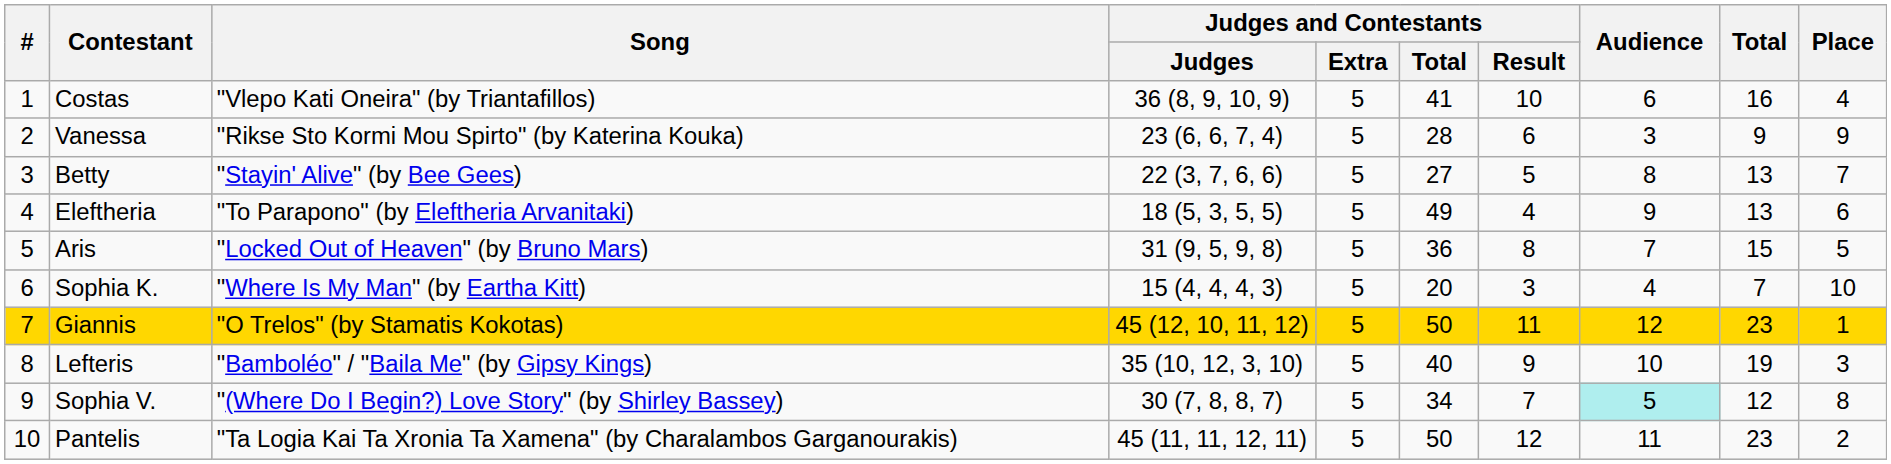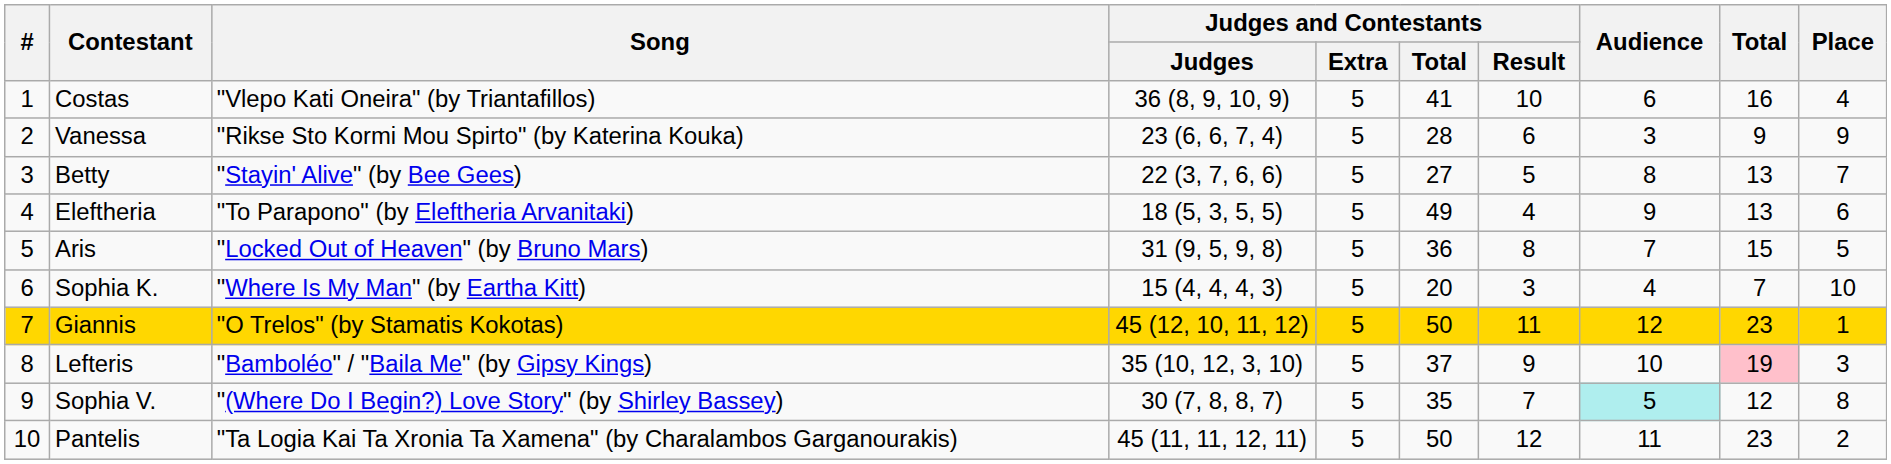 <table class="sortable wikitable" style="text-align:center;" width="100%">
 <tr>
 <th rowspan="2">#</th>
 <th rowspan="2">Contestant</th>
 <th rowspan="2">Song</th>
 <th colspan="4">Judges and Contestants</th>
 <th rowspan="2">Audience</th>
 <th rowspan="2">Total</th>
 <th rowspan="2">Place</th>
 </tr>
 <tr>
 <th width="11%">Judges</th>
 <th>Extra</th>
 <th>Total</th>
 <th>Result</th>
 </tr>
 <tr>
 <td>1</td>
 <td align="left">Costas</td>
 <td align="left">"Vlepo Kati Oneira" (by Triantafillos)</td>
 <td>36 (8, 9, 10, 9)</td>
 <td>5</td>
 <td>41</td>
 <td>10</td>
 <td>6</td>
 <td>16</td>
 <td>4</td>
 </tr>
 <tr>
 <td>2</td>
 <td align="left">Vanessa</td>
 <td align="left">"Rikse Sto Kormi Mou Spirto" (by Katerina Kouka)</td>
 <td>23 (6, 6, 7, 4)</td>
 <td>5</td>
 <td>28</td>
 <td>6</td>
 <td>3</td>
 <td>9</td>
 <td>9</td>
 </tr>
 <tr>
 <td>3</td>
 <td align="left">Betty</td>
 <td align="left">"<a href='#'>Stayin' Alive</a>" (by <a href='#'>Bee Gees</a>)</td>
 <td>22 (3, 7, 6, 6)</td>
 <td>5</td>
 <td>27</td>
 <td>5</td>
 <td>8</td>
 <td>13</td>
 <td>7</td>
 </tr>
 <tr>
 <td>4</td>
 <td align="left">Eleftheria</td>
 <td align="left">"To Parapono" (by <a href='#'>Eleftheria Arvanitaki</a>)</td>
 <td>18 (5, 3, 5, 5)</td>
 <td>5</td>
 <td>49</td>
 <td>4</td>
 <td>9</td>
 <td>13</td>
 <td>6</td>
 </tr>
 <tr>
 <td>5</td>
 <td align="left">Aris</td>
 <td align="left">"<a href='#'>Locked Out of Heaven</a>" (by <a href='#'>Bruno Mars</a>)</td>
 <td>31 (9, 5, 9, 8)</td>
 <td>5</td>
 <td>36</td>
 <td>8</td>
 <td>7</td>
 <td>15</td>
 <td>5</td>
 </tr>
 <tr>
 <td>6</td>
 <td align="left">Sophia K.</td>
 <td align="left">"<a href='#'>Where Is My Man</a>" (by <a href='#'>Eartha Kitt</a>)</td>
 <td>15 (4, 4, 4, 3)</td>
 <td>5</td>
 <td>20</td>
 <td>3</td>
 <td>4</td>
 <td>7</td>
 <td>10</td>
 </tr>
 <tr bgcolor="gold">
 <td>7</td>
 <td align="left">Giannis</td>
 <td align="left">"O Trelos" (by Stamatis Kokotas)</td>
 <td>45 (12, 10, 11, 12)</td>
 <td>5</td>
 <td>50</td>
 <td>11</td>
 <td>12</td>
 <td>23</td>
 <td>1</td>
 </tr>
 <tr>
 <td>8</td>
 <td align="left">Lefteris</td>
 <td align="left">"<a href='#'>Bamboléo</a>" / "<a href='#'>Baila Me</a>" (by <a href='#'>Gipsy Kings</a>)</td>
 <td>35 (10, 12, 3, 10)</td>
 <td>5</td>
-<td>40</td>
+<td>37</td>
 <td>9</td>
 <td>10</td>
-<td>19</td>
+<td style="background: pink;">19</td>
 <td>3</td>
 </tr>
 <tr>
 <td>9</td>
 <td align="left">Sophia V.</td>
 <td align="left">"<a href='#'>(Where Do I Begin?) Love Story</a>" (by <a href='#'>Shirley Bassey</a>)</td>
 <td>30 (7, 8, 8, 7)</td>
 <td>5</td>
-<td>34</td>
+<td>35</td>
 <td>7</td>
 <td style="background: paleturquoise;">5</td>
 <td>12</td>
 <td>8</td>
 </tr>
 <tr>
 <td>10</td>
 <td align="left">Pantelis</td>
 <td align="left">"Ta Logia Kai Ta Xronia Ta Xamena" (by Charalambos Garganourakis)</td>
 <td>45 (11, 11, 12, 11)</td>
 <td>5</td>
 <td>50</td>
 <td>12</td>
 <td>11</td>
 <td>23</td>
 <td>2</td>
 </tr>
 </table>
